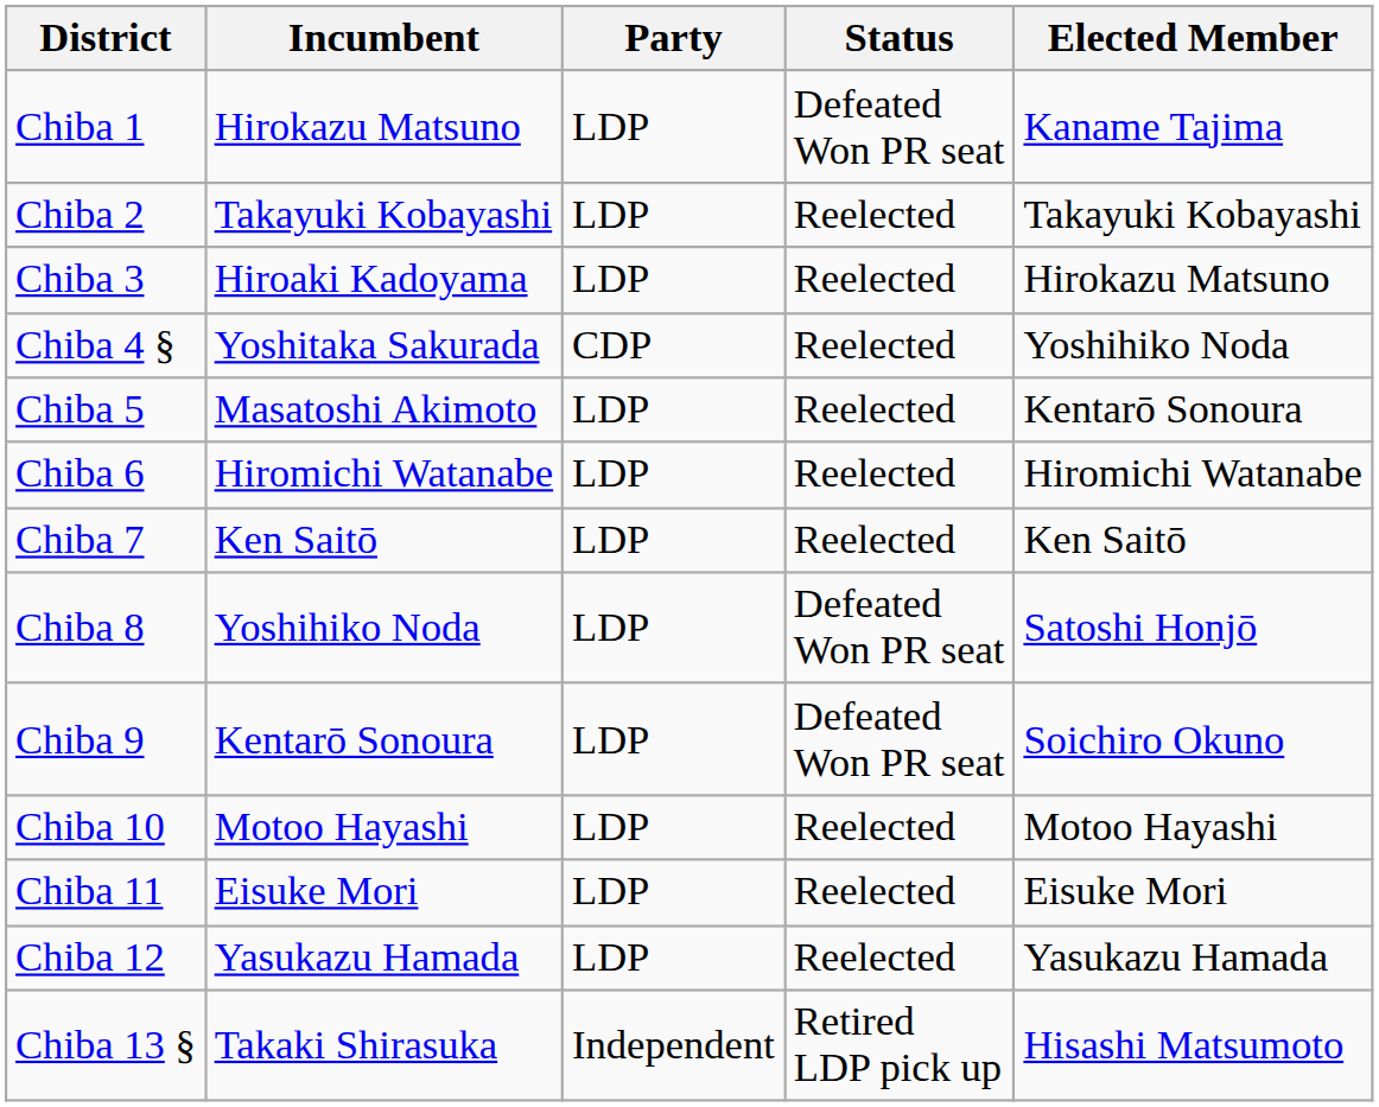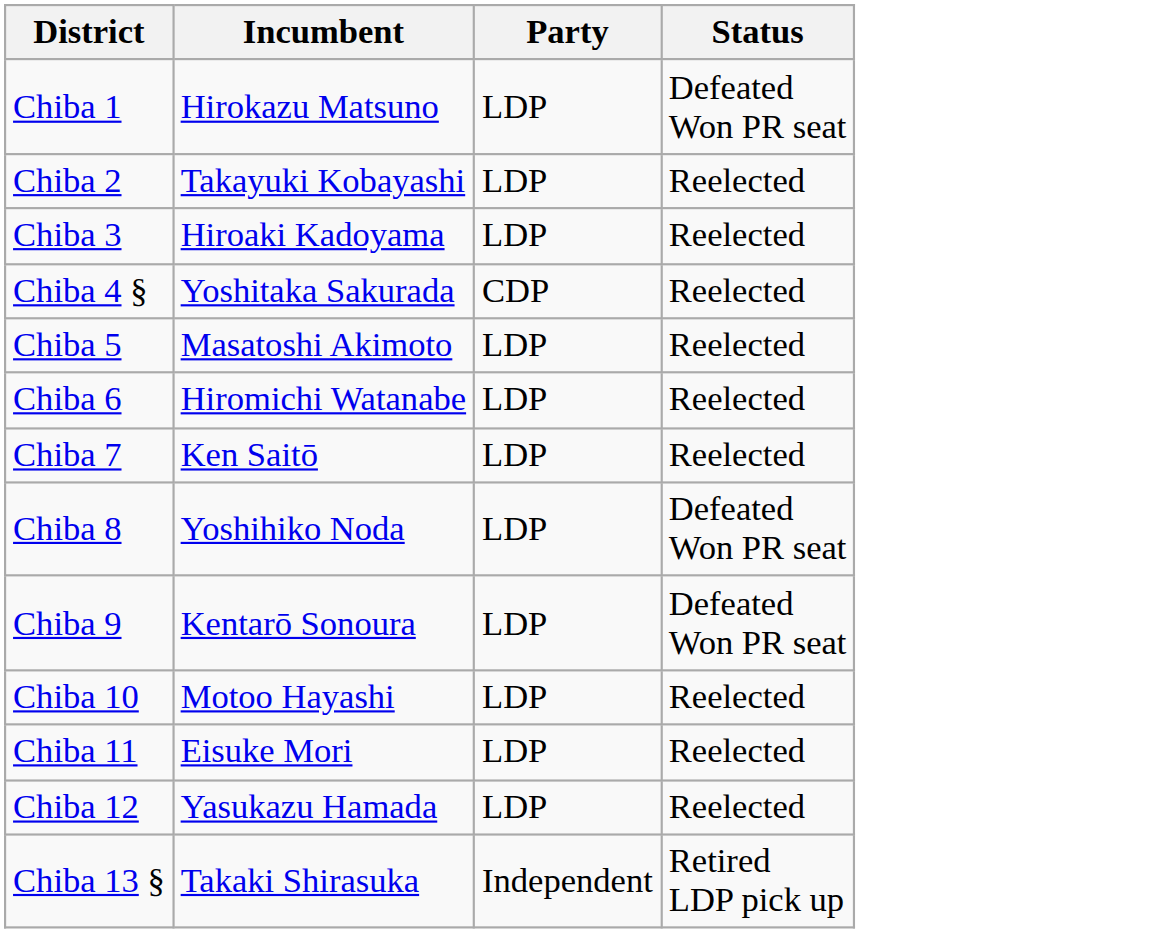 <table class="wikitable">
 <tr>
 <th>District</th>
 <th>Incumbent</th>
 <th>Party</th>
 <th>Status</th>
-<th>Elected Member</th>
 </tr>
 <tr>
 <td><a href='#'>Chiba 1</a></td>
 <td><a href='#'>Hirokazu Matsuno</a></td>
 <td>LDP</td>
 <td>Defeated<br>Won PR seat</td>
-<td><a href='#'>Kaname Tajima</a></td>
 </tr>
 <tr>
 <td><a href='#'>Chiba 2</a></td>
 <td><a href='#'>Takayuki Kobayashi</a></td>
 <td>LDP</td>
 <td>Reelected</td>
-<td>Takayuki Kobayashi</td>
 </tr>
 <tr>
 <td><a href='#'>Chiba 3</a></td>
 <td><a href='#'>Hiroaki Kadoyama</a></td>
 <td>LDP</td>
 <td>Reelected</td>
-<td>Hirokazu Matsuno</td>
 </tr>
 <tr>
 <td><a href='#'>Chiba 4</a> §</td>
 <td><a href='#'>Yoshitaka Sakurada</a></td>
 <td>CDP</td>
 <td>Reelected</td>
-<td>Yoshihiko Noda</td>
 </tr>
 <tr>
 <td><a href='#'>Chiba 5</a></td>
 <td><a href='#'>Masatoshi Akimoto</a></td>
 <td>LDP</td>
 <td>Reelected</td>
-<td>Kentarō Sonoura</td>
 </tr>
 <tr>
 <td><a href='#'>Chiba 6</a></td>
 <td><a href='#'>Hiromichi Watanabe</a></td>
 <td>LDP</td>
 <td>Reelected</td>
-<td>Hiromichi Watanabe</td>
 </tr>
 <tr>
 <td><a href='#'>Chiba 7</a></td>
 <td><a href='#'>Ken Saitō</a></td>
 <td>LDP</td>
 <td>Reelected</td>
-<td>Ken Saitō</td>
 </tr>
 <tr>
 <td><a href='#'>Chiba 8</a></td>
 <td><a href='#'>Yoshihiko Noda</a></td>
 <td>LDP</td>
 <td>Defeated<br>Won PR seat</td>
-<td><a href='#'>Satoshi Honjō</a></td>
 </tr>
 <tr>
 <td><a href='#'>Chiba 9</a></td>
 <td><a href='#'>Kentarō Sonoura</a></td>
 <td>LDP</td>
 <td>Defeated<br>Won PR seat</td>
-<td><a href='#'>Soichiro Okuno</a></td>
 </tr>
 <tr>
 <td><a href='#'>Chiba 10</a></td>
 <td><a href='#'>Motoo Hayashi</a></td>
 <td>LDP</td>
 <td>Reelected</td>
-<td>Motoo Hayashi</td>
 </tr>
 <tr>
 <td><a href='#'>Chiba 11</a></td>
 <td><a href='#'>Eisuke Mori</a></td>
 <td>LDP</td>
 <td>Reelected</td>
-<td>Eisuke Mori</td>
 </tr>
 <tr>
 <td><a href='#'>Chiba 12</a></td>
 <td><a href='#'>Yasukazu Hamada</a></td>
 <td>LDP</td>
 <td>Reelected</td>
-<td>Yasukazu Hamada</td>
 </tr>
 <tr>
 <td><a href='#'>Chiba 13</a> §</td>
 <td><a href='#'>Takaki Shirasuka</a></td>
 <td>Independent</td>
 <td>Retired<br>LDP pick up</td>
-<td><a href='#'>Hisashi Matsumoto</a></td>
 </tr>
 </table>
